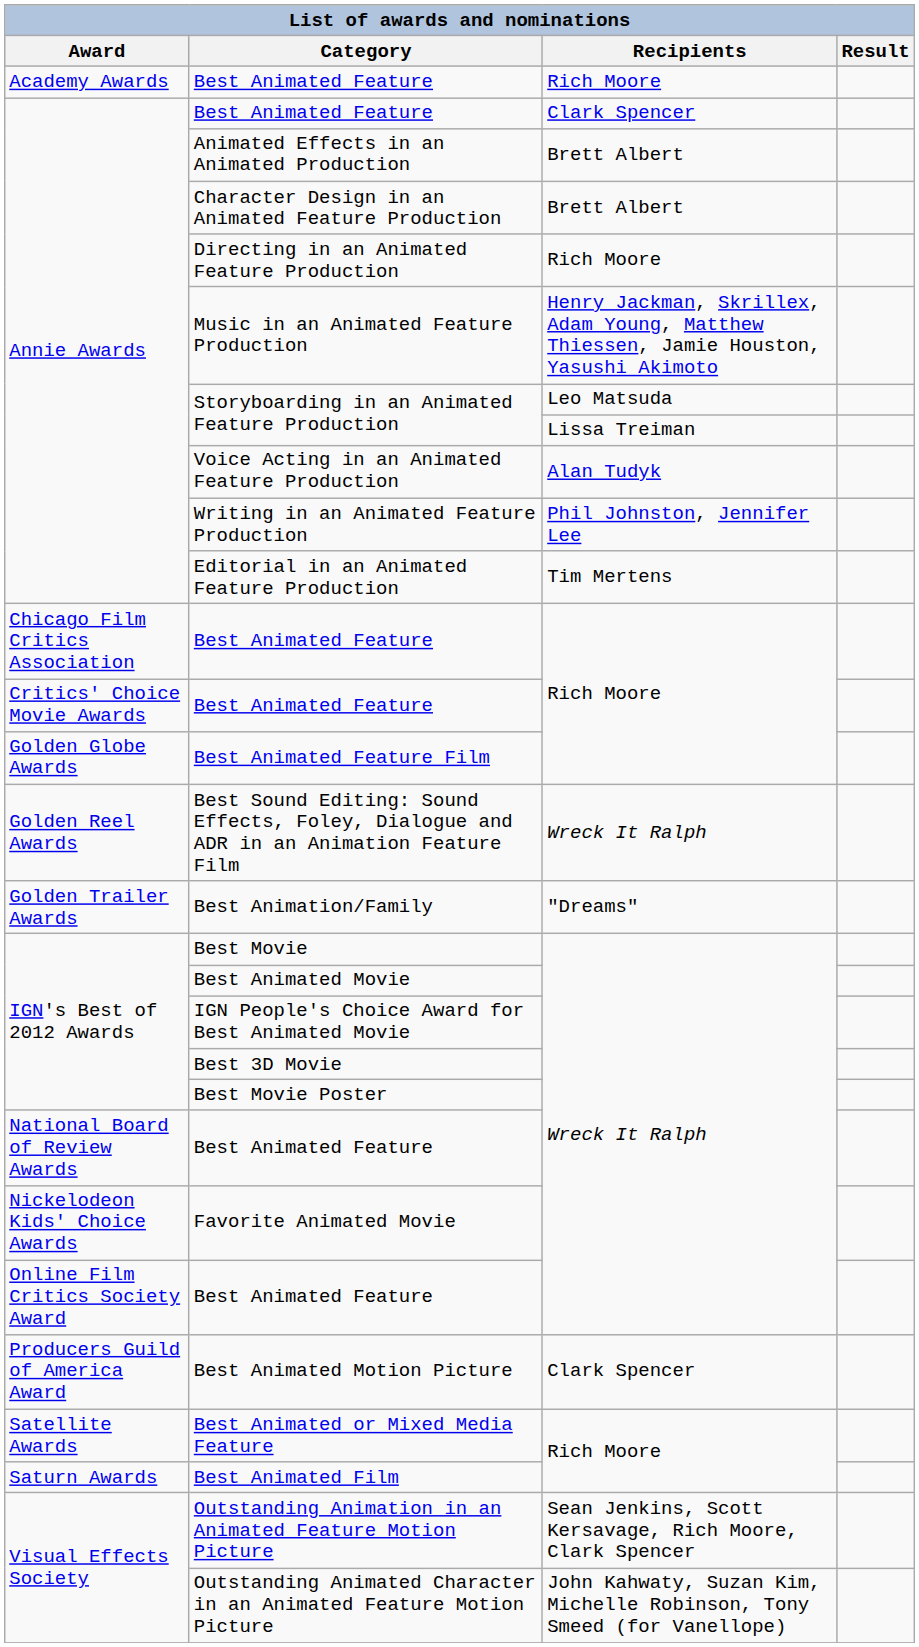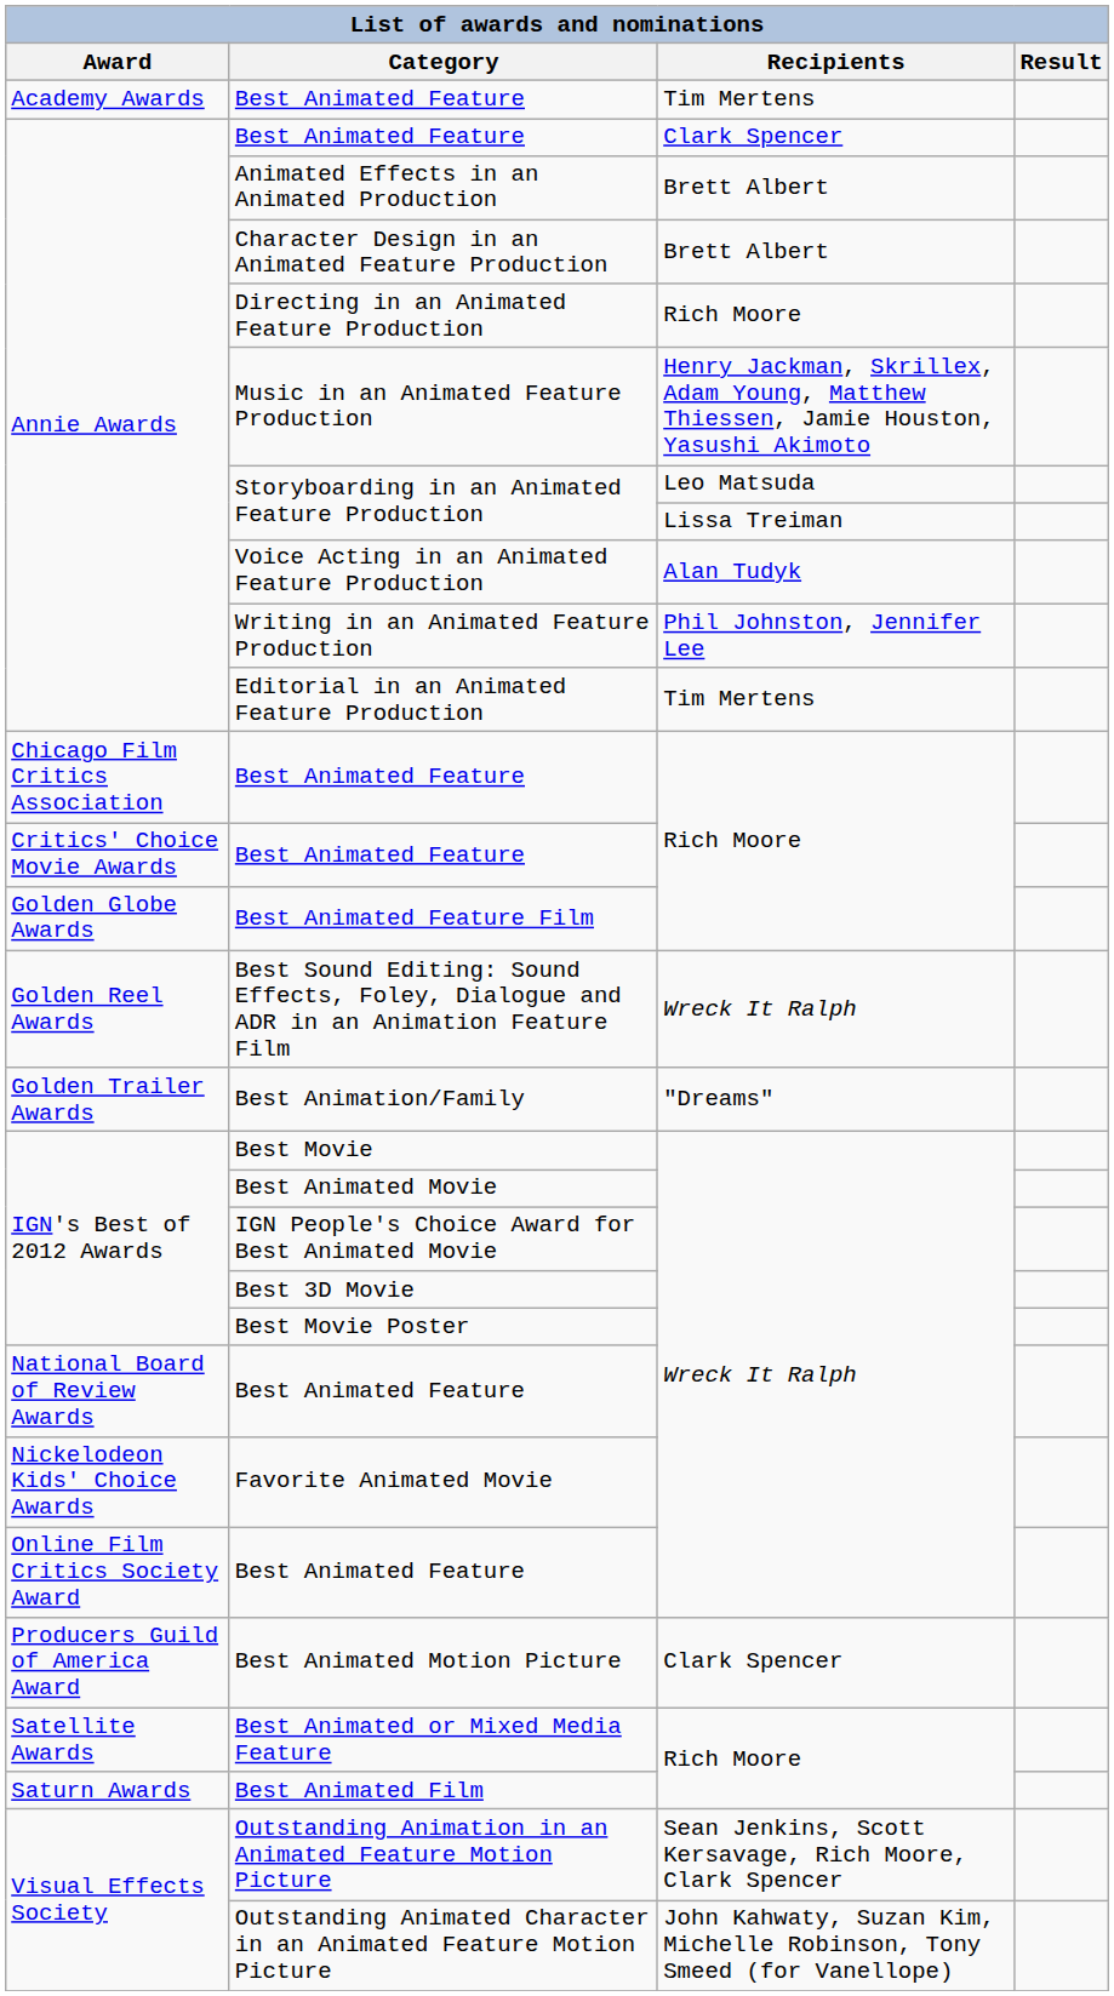 <table class="wikitable plainrowheaders sortable" style="width:100%;">
 <tr style="background:#ccc; text-align:center;">
 <th colspan="4" style="background: LightSteelBlue;">List of awards and nominations</th>
 </tr>
 <tr style="background:#ccc; text-align:center;">
 <th scope="col">Award</th>
 <th scope="col">Category</th>
 <th scope="col">Recipients</th>
 <th scope="col">Result</th>
 </tr>
 <tr>
 <td><a href='#'>Academy Awards</a></td>
 <td><a href='#'>Best Animated Feature</a></td>
-<td><a href='#'>Rich Moore</a></td>
+<td>Tim Mertens</td>
 <td></td>
 </tr>
 <tr>
 <td rowspan=10><a href='#'>Annie Awards</a></td>
 <td><a href='#'>Best Animated Feature</a></td>
 <td><a href='#'>Clark Spencer</a></td>
 <td></td>
 </tr>
 <tr>
 <td>Animated Effects in an Animated Production</td>
 <td>Brett Albert</td>
 <td></td>
 </tr>
 <tr>
 <td>Character Design in an Animated Feature Production</td>
 <td>Brett Albert</td>
 <td></td>
 </tr>
 <tr>
 <td>Directing in an Animated Feature Production</td>
 <td>Rich Moore</td>
 <td></td>
 </tr>
 <tr>
 <td>Music in an Animated Feature Production</td>
 <td><a href='#'>Henry Jackman</a>, <a href='#'>Skrillex</a>, <a href='#'>Adam Young</a>, <a href='#'>Matthew Thiessen</a>, Jamie Houston, <a href='#'>Yasushi Akimoto</a></td>
 <td></td>
 </tr>
 <tr>
 <td rowspan=2>Storyboarding in an Animated Feature Production</td>
 <td>Leo Matsuda</td>
 <td></td>
 </tr>
 <tr>
 <td>Lissa Treiman</td>
 <td></td>
 </tr>
 <tr>
 <td>Voice Acting in an Animated Feature Production</td>
 <td><a href='#'>Alan Tudyk</a></td>
 <td></td>
 </tr>
 <tr>
 <td>Writing in an Animated Feature Production</td>
 <td><a href='#'>Phil Johnston</a>, <a href='#'>Jennifer Lee</a></td>
 <td></td>
 </tr>
 <tr>
 <td>Editorial in an Animated Feature Production</td>
 <td>Tim Mertens</td>
 <td></td>
 </tr>
 <tr>
 <td><a href='#'>Chicago Film Critics Association</a></td>
 <td><a href='#'>Best Animated Feature</a></td>
 <td rowspan="3">Rich Moore</td>
 <td></td>
 </tr>
 <tr>
 <td><a href='#'>Critics' Choice Movie Awards</a></td>
 <td><a href='#'>Best Animated Feature</a></td>
 <td></td>
 </tr>
 <tr>
 <td><a href='#'>Golden Globe Awards</a></td>
 <td><a href='#'>Best Animated Feature Film</a></td>
 <td></td>
 </tr>
 <tr>
 <td><a href='#'>Golden Reel Awards</a></td>
 <td>Best Sound Editing: Sound Effects, Foley, Dialogue and ADR in an Animation Feature Film</td>
 <td><em>Wreck It Ralph</em></td>
 <td></td>
 </tr>
 <tr>
 <td><a href='#'>Golden Trailer Awards</a></td>
 <td>Best Animation/Family</td>
 <td>"Dreams"</td>
 <td></td>
 </tr>
 <tr>
 <td rowspan=5><a href='#'>IGN</a>'s Best of 2012 Awards</td>
 <td>Best Movie</td>
 <td rowspan="8"><em>Wreck It Ralph</em></td>
 <td></td>
 </tr>
 <tr>
 <td>Best Animated Movie</td>
 <td></td>
 </tr>
 <tr>
 <td>IGN People's Choice Award for Best Animated Movie</td>
 <td></td>
 </tr>
 <tr>
 <td>Best 3D Movie</td>
 <td></td>
 </tr>
 <tr>
 <td>Best Movie Poster</td>
 <td></td>
 </tr>
 <tr>
 <td><a href='#'>National Board of Review Awards</a></td>
 <td>Best Animated Feature</td>
 <td></td>
 </tr>
 <tr>
 <td><a href='#'>Nickelodeon Kids' Choice Awards</a></td>
 <td>Favorite Animated Movie</td>
 <td></td>
 </tr>
 <tr>
 <td><a href='#'>Online Film Critics Society Award</a></td>
 <td>Best Animated Feature</td>
 <td></td>
 </tr>
 <tr>
 <td><a href='#'>Producers Guild of America Award</a></td>
 <td>Best Animated Motion Picture</td>
 <td>Clark Spencer</td>
 <td></td>
 </tr>
 <tr>
 <td><a href='#'>Satellite Awards</a></td>
 <td><a href='#'>Best Animated or Mixed Media Feature</a></td>
 <td rowspan="2">Rich Moore</td>
 <td></td>
 </tr>
 <tr>
 <td><a href='#'>Saturn Awards</a></td>
 <td><a href='#'>Best Animated Film</a></td>
 <td></td>
 </tr>
 <tr>
 <td rowspan=2><a href='#'>Visual Effects Society</a></td>
 <td><a href='#'>Outstanding Animation in an Animated Feature Motion Picture</a></td>
 <td>Sean Jenkins, Scott Kersavage, Rich Moore, Clark Spencer</td>
 <td></td>
 </tr>
 <tr>
 <td>Outstanding Animated Character in an Animated Feature Motion Picture</td>
 <td>John Kahwaty, Suzan Kim, Michelle Robinson, Tony Smeed (for Vanellope)</td>
 <td></td>
 </tr>
 </table>
